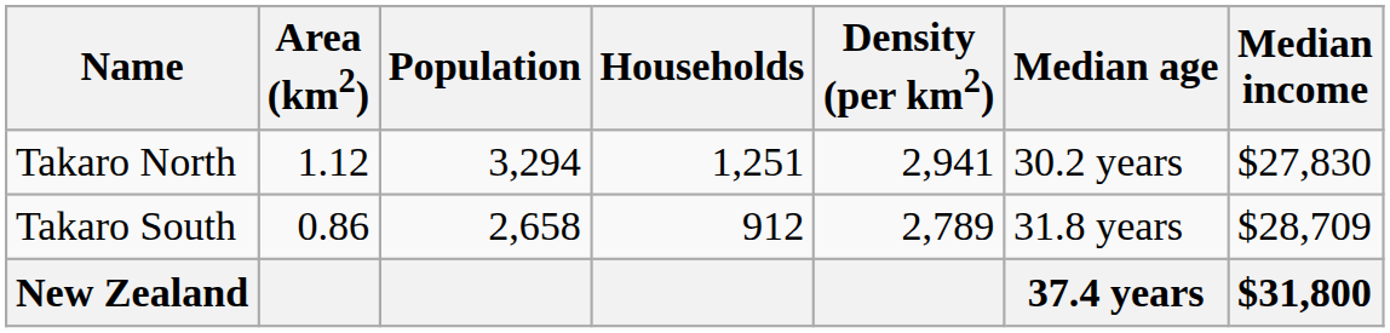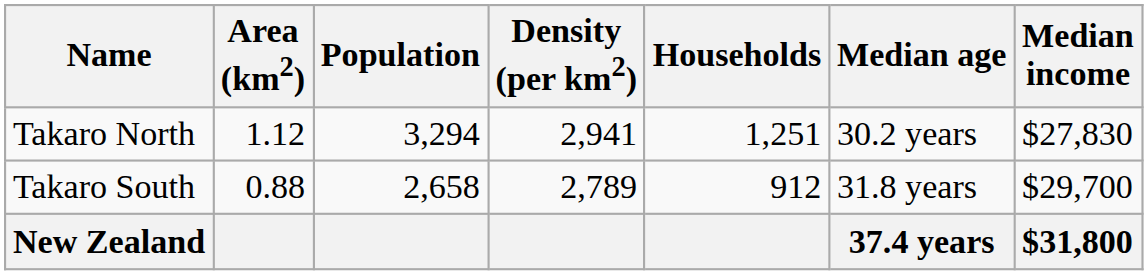 <table class="wikitable">
 <tr>
 <th>Name</th>
 <th>Area<br>(km<sup>2</sup>)</th>
 <th>Population</th>
+<th>Density<br>(per km<sup>2</sup>)</th>
 <th>Households</th>
-<th>Density<br>(per km<sup>2</sup>)</th>
 <th>Median age</th>
 <th>Median<br>income</th>
 </tr>
 <tr>
 <td>Takaro North</td>
 <td style="text-align:right;">1.12</td>
 <td style="text-align:right;">3,294</td>
+<td style="text-align:right;">2,941</td>
 <td style="text-align:right;">1,251</td>
-<td style="text-align:right;">2,941</td>
 <td>30.2 years</td>
 <td>$27,830</td>
 </tr>
 <tr>
 <td>Takaro South</td>
-<td style="text-align:right;">0.86</td>
+<td style="text-align:right;">0.88</td>
 <td style="text-align:right;">2,658</td>
+<td style="text-align:right;">2,789</td>
 <td style="text-align:right;">912</td>
-<td style="text-align:right;">2,789</td>
 <td>31.8 years</td>
-<td>$28,709</td>
+<td>$29,700</td>
 </tr>
 <tr>
 <th>New Zealand</th>
 <th></th>
 <th></th>
 <th></th>
 <th></th>
 <th>37.4 years</th>
 <th style="text-align:left;">$31,800</th>
 </tr>
 </table>
